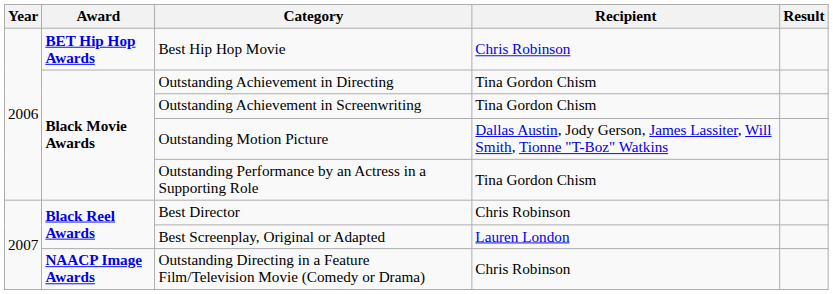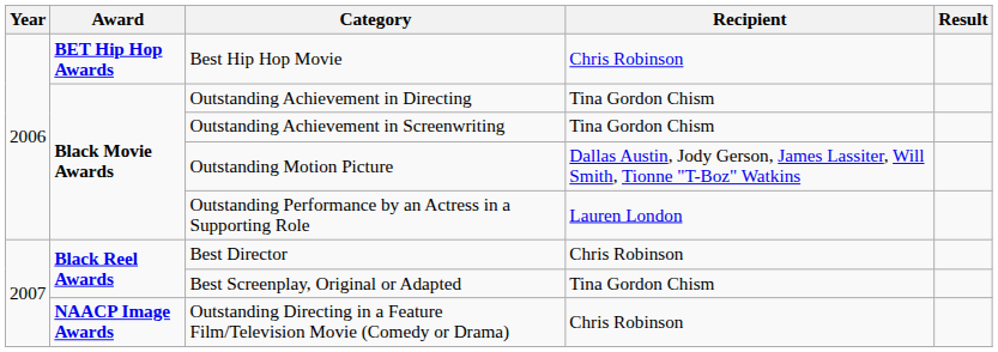 <table class="wikitable">
 <tr>
 <th>Year</th>
 <th>Award</th>
 <th>Category</th>
 <th>Recipient</th>
 <th>Result</th>
 </tr>
 <tr>
 <td rowspan="5">2006</td>
 <td><strong><a href='#'>BET Hip Hop Awards</a></strong></td>
 <td>Best Hip Hop Movie</td>
 <td><a href='#'>Chris Robinson</a></td>
 <td></td>
 </tr>
 <tr>
 <td rowspan="4"><strong>Black Movie Awards</strong></td>
 <td>Outstanding Achievement in Directing</td>
 <td>Tina Gordon Chism</td>
 <td></td>
 </tr>
 <tr>
 <td>Outstanding Achievement in Screenwriting</td>
 <td>Tina Gordon Chism</td>
 <td></td>
 </tr>
 <tr>
 <td>Outstanding Motion Picture</td>
 <td><a href='#'>Dallas Austin</a>, Jody Gerson, <a href='#'>James Lassiter</a>, <a href='#'>Will Smith</a>, <a href='#'>Tionne "T-Boz" Watkins</a></td>
 <td></td>
 </tr>
 <tr>
 <td>Outstanding Performance by an Actress in a Supporting Role</td>
-<td>Tina Gordon Chism</td>
+<td><a href='#'>Lauren London</a></td>
 <td></td>
 </tr>
 <tr>
 <td rowspan="3">2007</td>
 <td rowspan="2"><strong><a href='#'>Black Reel Awards</a></strong></td>
 <td>Best Director</td>
 <td>Chris Robinson</td>
 <td></td>
 </tr>
 <tr>
 <td>Best Screenplay, Original or Adapted</td>
-<td><a href='#'>Lauren London</a></td>
+<td>Tina Gordon Chism</td>
 <td></td>
 </tr>
 <tr>
 <td><strong><a href='#'>NAACP Image Awards</a></strong></td>
 <td>Outstanding Directing in a Feature Film/Television Movie (Comedy or Drama)</td>
 <td>Chris Robinson</td>
 <td></td>
 </tr>
 </table>
